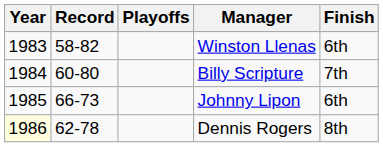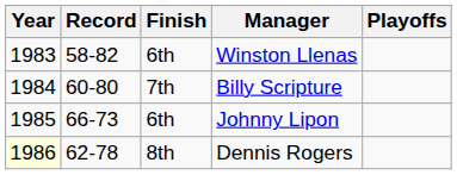 <table class="wikitable">
 <tr>
 <th>Year</th>
 <th>Record</th>
+<th>Finish</th>
+<th>Manager</th>
 <th>Playoffs</th>
-<th>Manager</th>
-<th>Finish</th>
 </tr>
 <tr>
 <td>1983</td>
 <td>58-82</td>
+<td>6th</td>
+<td><a href='#'>Winston Llenas</a></td>
 <td></td>
-<td><a href='#'>Winston Llenas</a></td>
-<td>6th</td>
 </tr>
 <tr>
 <td>1984</td>
 <td>60-80</td>
+<td>7th</td>
+<td><a href='#'>Billy Scripture</a></td>
 <td></td>
-<td><a href='#'>Billy Scripture</a></td>
-<td>7th</td>
 </tr>
 <tr>
 <td>1985</td>
 <td>66-73</td>
+<td>6th</td>
+<td><a href='#'>Johnny Lipon</a></td>
 <td></td>
-<td><a href='#'>Johnny Lipon</a></td>
-<td>6th</td>
 </tr>
 <tr>
 <td style="background: lightyellow;">1986</td>
 <td>62-78</td>
+<td>8th</td>
+<td>Dennis Rogers</td>
 <td></td>
-<td>Dennis Rogers</td>
-<td>8th</td>
 </tr>
 </table>
